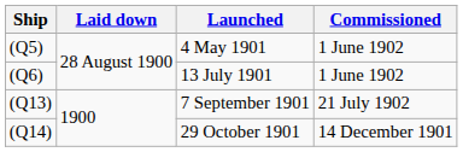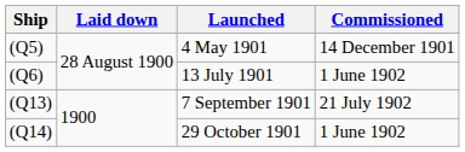 <table class="wikitable">
 <tr>
 <th>Ship</th>
 <th><a href='#'>Laid down</a></th>
 <th><a href='#'>Launched</a></th>
 <th><a href='#'>Commissioned</a></th>
 </tr>
 <tr>
 <td> (Q5)</td>
 <td rowspan=2>28 August 1900</td>
 <td>4 May 1901</td>
-<td>1 June 1902</td>
+<td>14 December 1901</td>
 </tr>
 <tr>
 <td> (Q6)</td>
 <td>13 July 1901</td>
 <td>1 June 1902</td>
 </tr>
 <tr>
 <td> (Q13)</td>
 <td rowspan=2>1900</td>
 <td>7 September 1901</td>
 <td>21 July 1902</td>
 </tr>
 <tr>
 <td> (Q14)</td>
 <td>29 October 1901</td>
-<td>14 December 1901</td>
+<td>1 June 1902</td>
 </tr>
 </table>
